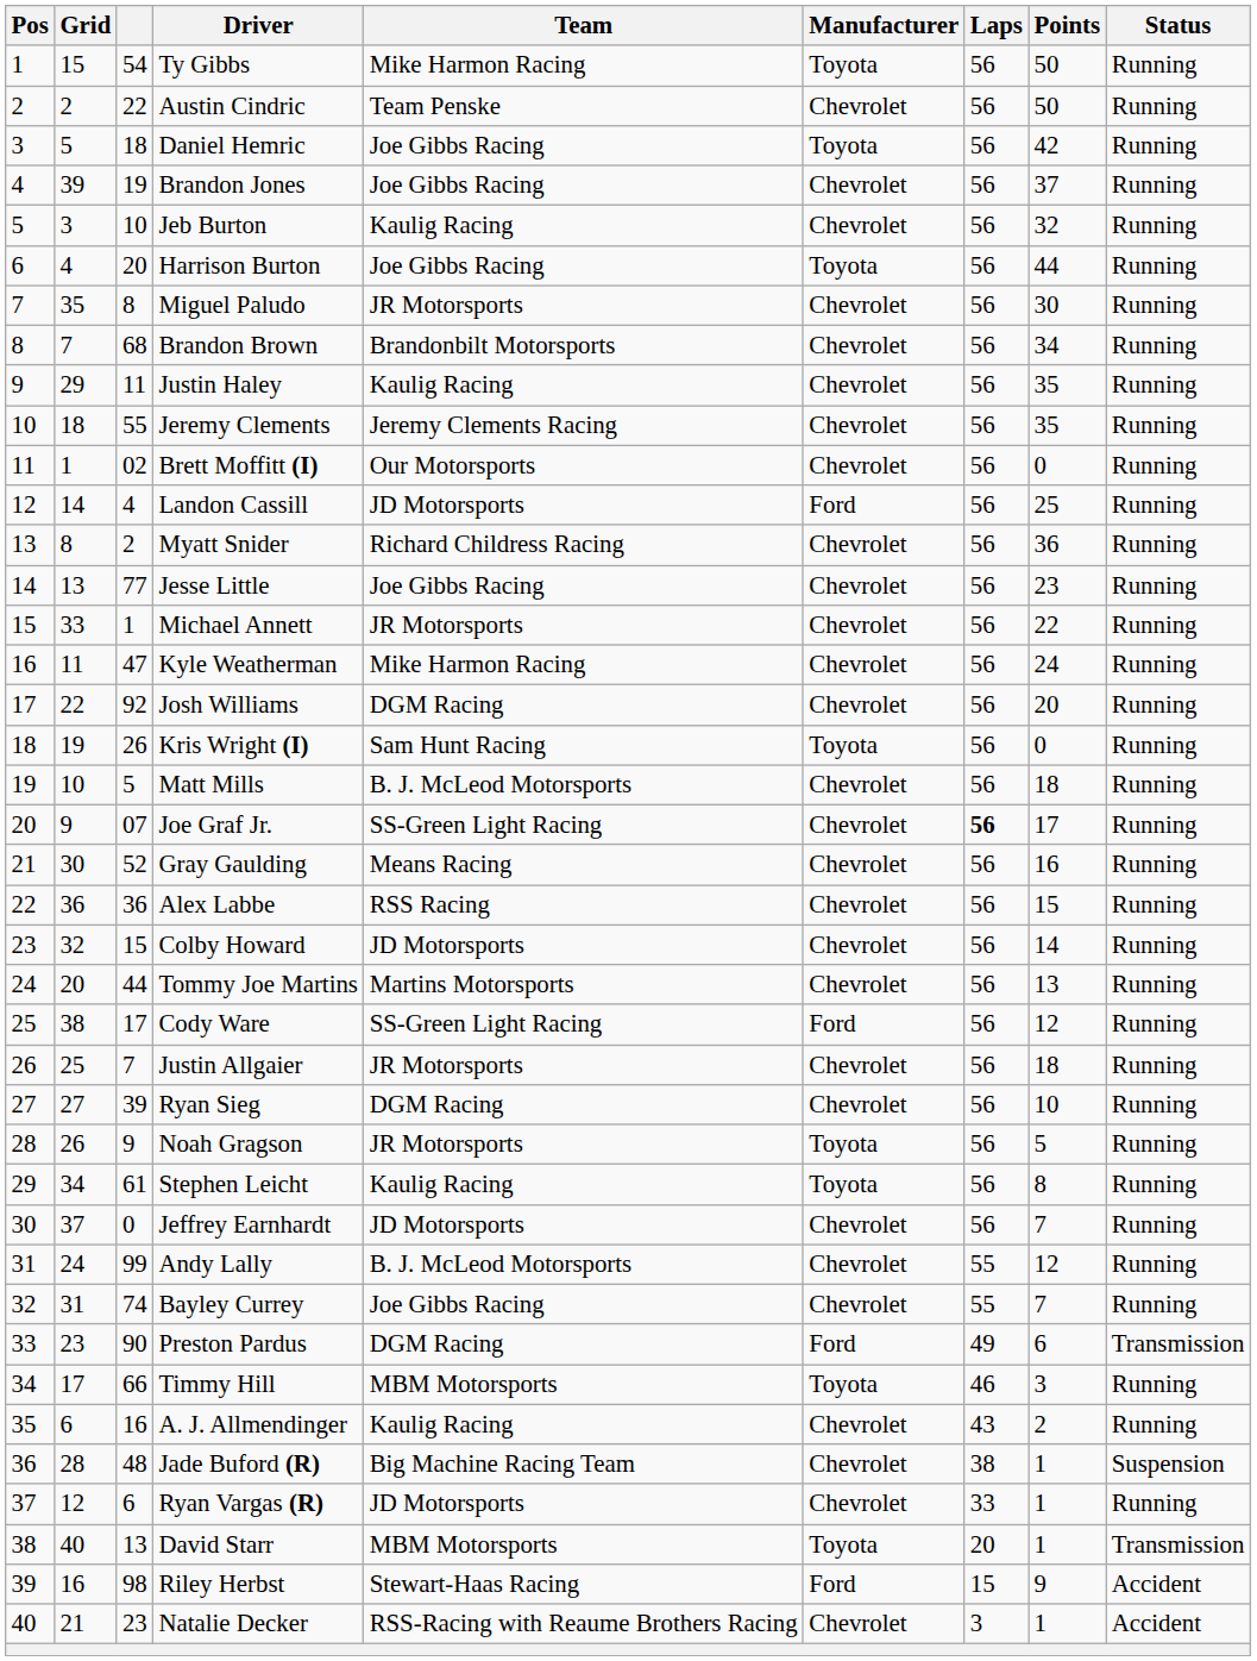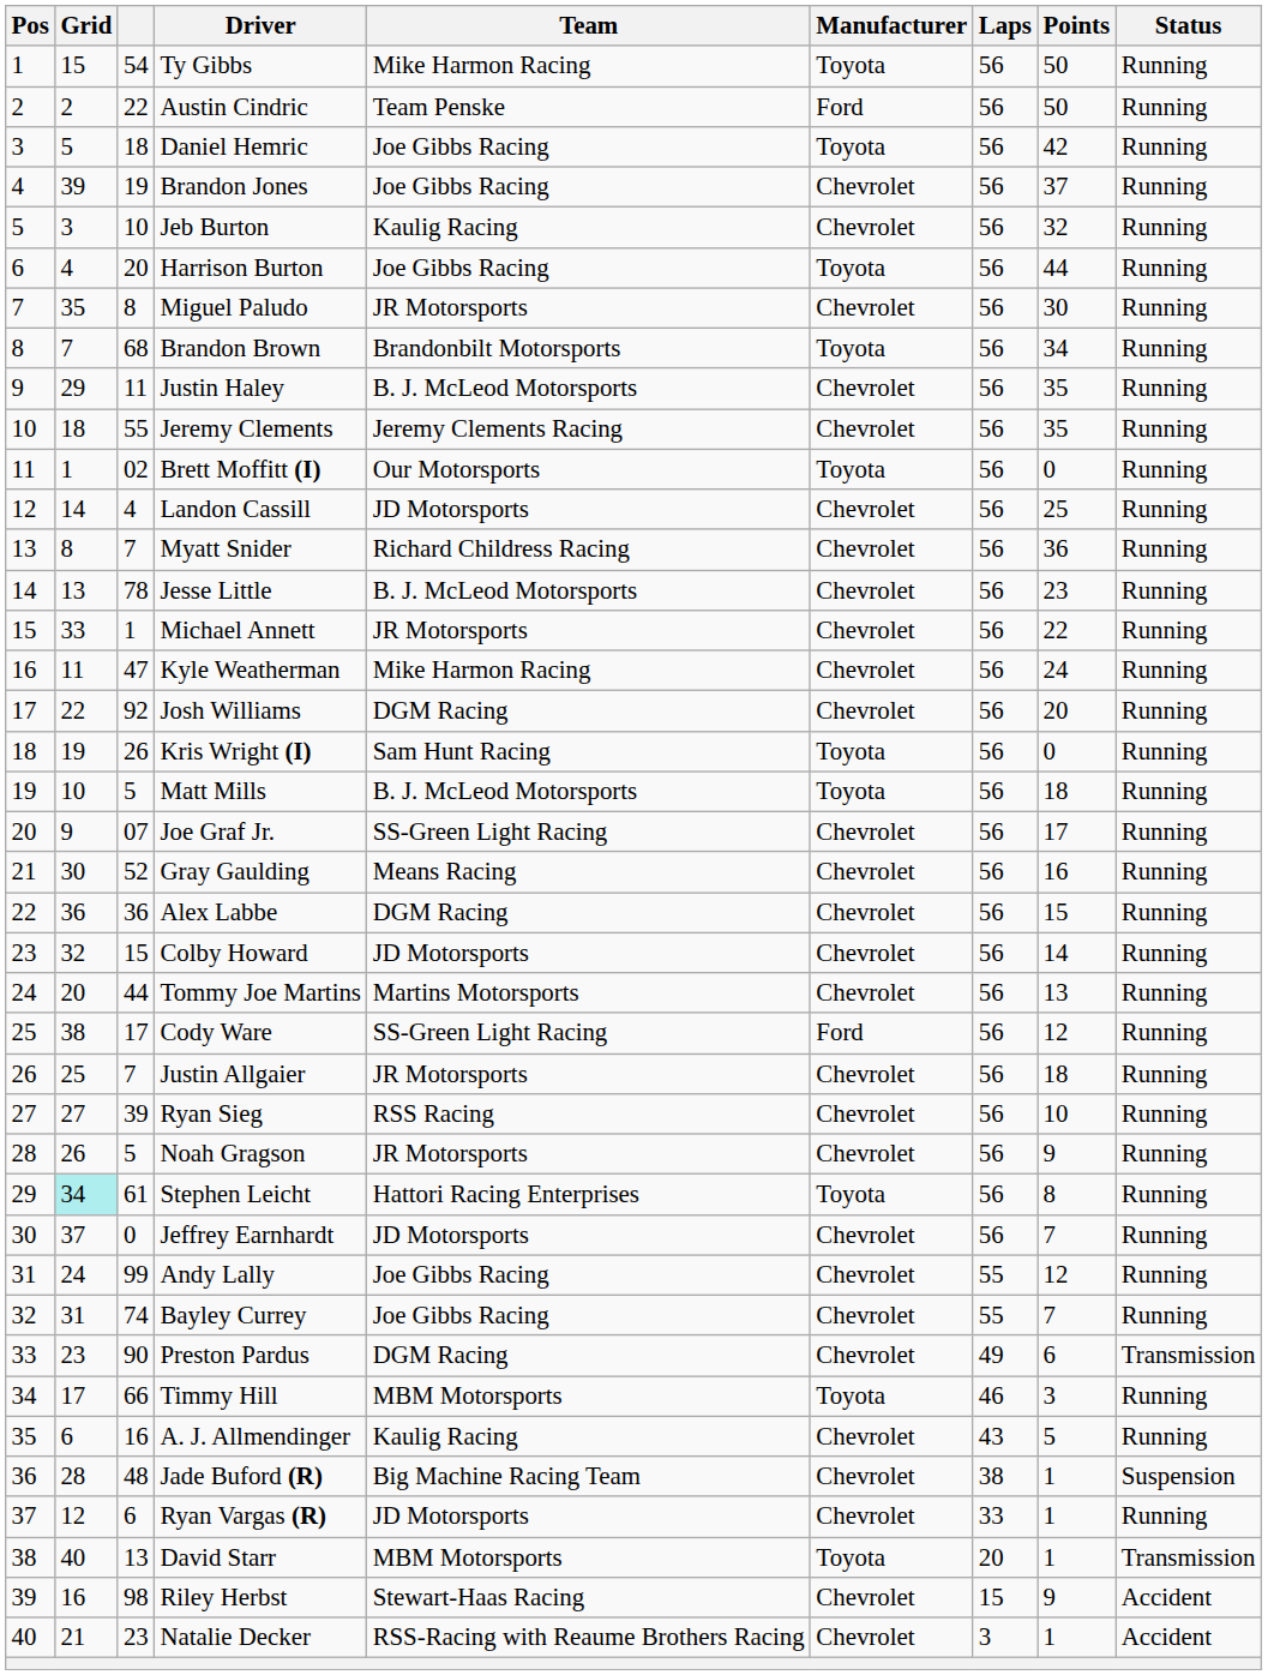 <table class="wikitable" style="font-size:98%">
 <tr>
 <th>Pos</th>
 <th>Grid</th>
 <th></th>
 <th>Driver</th>
 <th>Team</th>
 <th>Manufacturer</th>
 <th>Laps</th>
 <th>Points</th>
 <th>Status</th>
 </tr>
 <tr>
 <td>1</td>
 <td>15</td>
 <td>54</td>
 <td>Ty Gibbs</td>
 <td>Mike Harmon Racing</td>
 <td>Toyota</td>
 <td>56</td>
 <td>50</td>
 <td>Running</td>
 </tr>
 <tr>
 <td>2</td>
 <td>2</td>
 <td>22</td>
 <td>Austin Cindric</td>
 <td>Team Penske</td>
-<td>Chevrolet</td>
+<td>Ford</td>
 <td>56</td>
 <td>50</td>
 <td>Running</td>
 </tr>
 <tr>
 <td>3</td>
 <td>5</td>
 <td>18</td>
 <td>Daniel Hemric</td>
 <td>Joe Gibbs Racing</td>
 <td>Toyota</td>
 <td>56</td>
 <td>42</td>
 <td>Running</td>
 </tr>
 <tr>
 <td>4</td>
 <td>39</td>
 <td>19</td>
 <td>Brandon Jones</td>
 <td>Joe Gibbs Racing</td>
 <td>Chevrolet</td>
 <td>56</td>
 <td>37</td>
 <td>Running</td>
 </tr>
 <tr>
 <td>5</td>
 <td>3</td>
 <td>10</td>
 <td>Jeb Burton</td>
 <td>Kaulig Racing</td>
 <td>Chevrolet</td>
 <td>56</td>
 <td>32</td>
 <td>Running</td>
 </tr>
 <tr>
 <td>6</td>
 <td>4</td>
 <td>20</td>
 <td>Harrison Burton</td>
 <td>Joe Gibbs Racing</td>
 <td>Toyota</td>
 <td>56</td>
 <td>44</td>
 <td>Running</td>
 </tr>
 <tr>
 <td>7</td>
 <td>35</td>
 <td>8</td>
 <td>Miguel Paludo</td>
 <td>JR Motorsports</td>
 <td>Chevrolet</td>
 <td>56</td>
 <td>30</td>
 <td>Running</td>
 </tr>
 <tr>
 <td>8</td>
 <td>7</td>
 <td>68</td>
 <td>Brandon Brown</td>
 <td>Brandonbilt Motorsports</td>
-<td>Chevrolet</td>
+<td>Toyota</td>
 <td>56</td>
 <td>34</td>
 <td>Running</td>
 </tr>
 <tr>
 <td>9</td>
 <td>29</td>
 <td>11</td>
 <td>Justin Haley</td>
-<td>Kaulig Racing</td>
+<td>B. J. McLeod Motorsports</td>
 <td>Chevrolet</td>
 <td>56</td>
 <td>35</td>
 <td>Running</td>
 </tr>
 <tr>
 <td>10</td>
 <td>18</td>
 <td>55</td>
 <td>Jeremy Clements</td>
 <td>Jeremy Clements Racing</td>
 <td>Chevrolet</td>
 <td>56</td>
 <td>35</td>
 <td>Running</td>
 </tr>
 <tr>
 <td>11</td>
 <td>1</td>
 <td>02</td>
 <td>Brett Moffitt <strong>(I)</strong></td>
 <td>Our Motorsports</td>
-<td>Chevrolet</td>
+<td>Toyota</td>
 <td>56</td>
 <td>0</td>
 <td>Running</td>
 </tr>
 <tr>
 <td>12</td>
 <td>14</td>
 <td>4</td>
 <td>Landon Cassill</td>
 <td>JD Motorsports</td>
-<td>Ford</td>
+<td>Chevrolet</td>
 <td>56</td>
 <td>25</td>
 <td>Running</td>
 </tr>
 <tr>
 <td>13</td>
 <td>8</td>
-<td>2</td>
+<td>7</td>
 <td>Myatt Snider</td>
 <td>Richard Childress Racing</td>
 <td>Chevrolet</td>
 <td>56</td>
 <td>36</td>
 <td>Running</td>
 </tr>
 <tr>
 <td>14</td>
 <td>13</td>
-<td>77</td>
+<td>78</td>
 <td>Jesse Little</td>
-<td>Joe Gibbs Racing</td>
+<td>B. J. McLeod Motorsports</td>
 <td>Chevrolet</td>
 <td>56</td>
 <td>23</td>
 <td>Running</td>
 </tr>
 <tr>
 <td>15</td>
 <td>33</td>
 <td>1</td>
 <td>Michael Annett</td>
 <td>JR Motorsports</td>
 <td>Chevrolet</td>
 <td>56</td>
 <td>22</td>
 <td>Running</td>
 </tr>
 <tr>
 <td>16</td>
 <td>11</td>
 <td>47</td>
 <td>Kyle Weatherman</td>
 <td>Mike Harmon Racing</td>
 <td>Chevrolet</td>
 <td>56</td>
 <td>24</td>
 <td>Running</td>
 </tr>
 <tr>
 <td>17</td>
 <td>22</td>
 <td>92</td>
 <td>Josh Williams</td>
 <td>DGM Racing</td>
 <td>Chevrolet</td>
 <td>56</td>
 <td>20</td>
 <td>Running</td>
 </tr>
 <tr>
 <td>18</td>
 <td>19</td>
 <td>26</td>
 <td>Kris Wright <strong>(I)</strong></td>
 <td>Sam Hunt Racing</td>
 <td>Toyota</td>
 <td>56</td>
 <td>0</td>
 <td>Running</td>
 </tr>
 <tr>
 <td>19</td>
 <td>10</td>
 <td>5</td>
 <td>Matt Mills</td>
 <td>B. J. McLeod Motorsports</td>
-<td>Chevrolet</td>
+<td>Toyota</td>
 <td>56</td>
 <td>18</td>
 <td>Running</td>
 </tr>
 <tr>
 <td>20</td>
 <td>9</td>
 <td>07</td>
 <td>Joe Graf Jr.</td>
 <td>SS-Green Light Racing</td>
 <td>Chevrolet</td>
-<td><strong>56</strong></td>
+<td>56</td>
 <td>17</td>
 <td>Running</td>
 </tr>
 <tr>
 <td>21</td>
 <td>30</td>
 <td>52</td>
 <td>Gray Gaulding</td>
 <td>Means Racing</td>
 <td>Chevrolet</td>
 <td>56</td>
 <td>16</td>
 <td>Running</td>
 </tr>
 <tr>
 <td>22</td>
 <td>36</td>
 <td>36</td>
 <td>Alex Labbe</td>
-<td>RSS Racing</td>
+<td>DGM Racing</td>
 <td>Chevrolet</td>
 <td>56</td>
 <td>15</td>
 <td>Running</td>
 </tr>
 <tr>
 <td>23</td>
 <td>32</td>
 <td>15</td>
 <td>Colby Howard</td>
 <td>JD Motorsports</td>
 <td>Chevrolet</td>
 <td>56</td>
 <td>14</td>
 <td>Running</td>
 </tr>
 <tr>
 <td>24</td>
 <td>20</td>
 <td>44</td>
 <td>Tommy Joe Martins</td>
 <td>Martins Motorsports</td>
 <td>Chevrolet</td>
 <td>56</td>
 <td>13</td>
 <td>Running</td>
 </tr>
 <tr>
 <td>25</td>
 <td>38</td>
 <td>17</td>
 <td>Cody Ware</td>
 <td>SS-Green Light Racing</td>
 <td>Ford</td>
 <td>56</td>
 <td>12</td>
 <td>Running</td>
 </tr>
 <tr>
 <td>26</td>
 <td>25</td>
 <td>7</td>
 <td>Justin Allgaier</td>
 <td>JR Motorsports</td>
 <td>Chevrolet</td>
 <td>56</td>
 <td>18</td>
 <td>Running</td>
 </tr>
 <tr>
 <td>27</td>
 <td>27</td>
 <td>39</td>
 <td>Ryan Sieg</td>
-<td>DGM Racing</td>
+<td>RSS Racing</td>
 <td>Chevrolet</td>
 <td>56</td>
 <td>10</td>
 <td>Running</td>
 </tr>
 <tr>
 <td>28</td>
 <td>26</td>
-<td>9</td>
+<td>5</td>
 <td>Noah Gragson</td>
 <td>JR Motorsports</td>
-<td>Toyota</td>
+<td>Chevrolet</td>
 <td>56</td>
-<td>5</td>
+<td>9</td>
 <td>Running</td>
 </tr>
 <tr>
 <td>29</td>
-<td>34</td>
+<td style="background: paleturquoise;">34</td>
 <td>61</td>
 <td>Stephen Leicht</td>
-<td>Kaulig Racing</td>
+<td>Hattori Racing Enterprises</td>
 <td>Toyota</td>
 <td>56</td>
 <td>8</td>
 <td>Running</td>
 </tr>
 <tr>
 <td>30</td>
 <td>37</td>
 <td>0</td>
 <td>Jeffrey Earnhardt</td>
 <td>JD Motorsports</td>
 <td>Chevrolet</td>
 <td>56</td>
 <td>7</td>
 <td>Running</td>
 </tr>
 <tr>
 <td>31</td>
 <td>24</td>
 <td>99</td>
 <td>Andy Lally</td>
-<td>B. J. McLeod Motorsports</td>
+<td>Joe Gibbs Racing</td>
 <td>Chevrolet</td>
 <td>55</td>
 <td>12</td>
 <td>Running</td>
 </tr>
 <tr>
 <td>32</td>
 <td>31</td>
 <td>74</td>
 <td>Bayley Currey</td>
 <td>Joe Gibbs Racing</td>
 <td>Chevrolet</td>
 <td>55</td>
 <td>7</td>
 <td>Running</td>
 </tr>
 <tr>
 <td>33</td>
 <td>23</td>
 <td>90</td>
 <td>Preston Pardus</td>
 <td>DGM Racing</td>
-<td>Ford</td>
+<td>Chevrolet</td>
 <td>49</td>
 <td>6</td>
 <td>Transmission</td>
 </tr>
 <tr>
 <td>34</td>
 <td>17</td>
 <td>66</td>
 <td>Timmy Hill</td>
 <td>MBM Motorsports</td>
 <td>Toyota</td>
 <td>46</td>
 <td>3</td>
 <td>Running</td>
 </tr>
 <tr>
 <td>35</td>
 <td>6</td>
 <td>16</td>
 <td>A. J. Allmendinger</td>
 <td>Kaulig Racing</td>
 <td>Chevrolet</td>
 <td>43</td>
-<td>2</td>
+<td>5</td>
 <td>Running</td>
 </tr>
 <tr>
 <td>36</td>
 <td>28</td>
 <td>48</td>
 <td>Jade Buford <strong>(R)</strong></td>
 <td>Big Machine Racing Team</td>
 <td>Chevrolet</td>
 <td>38</td>
 <td>1</td>
 <td>Suspension</td>
 </tr>
 <tr>
 <td>37</td>
 <td>12</td>
 <td>6</td>
 <td>Ryan Vargas <strong>(R)</strong></td>
 <td>JD Motorsports</td>
 <td>Chevrolet</td>
 <td>33</td>
 <td>1</td>
 <td>Running</td>
 </tr>
 <tr>
 <td>38</td>
 <td>40</td>
 <td>13</td>
 <td>David Starr</td>
 <td>MBM Motorsports</td>
 <td>Toyota</td>
 <td>20</td>
 <td>1</td>
 <td>Transmission</td>
 </tr>
 <tr>
 <td>39</td>
 <td>16</td>
 <td>98</td>
 <td>Riley Herbst</td>
 <td>Stewart-Haas Racing</td>
-<td>Ford</td>
+<td>Chevrolet</td>
 <td>15</td>
 <td>9</td>
 <td>Accident</td>
 </tr>
 <tr>
 <td>40</td>
 <td>21</td>
 <td>23</td>
 <td>Natalie Decker</td>
 <td>RSS-Racing with Reaume Brothers Racing</td>
 <td>Chevrolet</td>
 <td>3</td>
 <td>1</td>
 <td>Accident</td>
 </tr>
 <tr>
 <th colspan="9"></th>
 </tr>
 <tr>
 </tr>
 </table>
